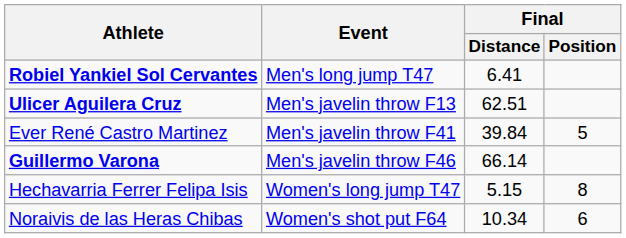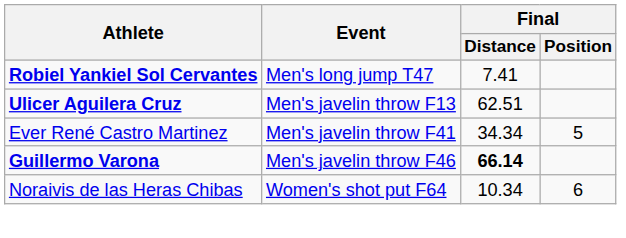 <table class=wikitable style="font-size:90%">
 <tr>
 <th rowspan="2">Athlete</th>
 <th rowspan="2">Event</th>
 <th colspan="2">Final</th>
 </tr>
 <tr style="font-size:95%">
 <th>Distance</th>
 <th>Position</th>
 </tr>
 <tr align=center>
 <td align=left><strong><a href='#'>Robiel Yankiel Sol Cervantes</a></strong></td>
 <td align=left><a href='#'>Men's long jump T47</a></td>
-<td>6.41</td>
+<td>7.41</td>
 <td></td>
 </tr>
 <tr align=center>
 <td align=left><strong><a href='#'>Ulicer Aguilera Cruz</a></strong></td>
 <td align=left><a href='#'>Men's javelin throw F13</a></td>
 <td>62.51</td>
 <td></td>
 </tr>
 <tr align=center>
 <td align=left><a href='#'>Ever René Castro Martinez</a></td>
 <td align=left><a href='#'>Men's javelin throw F41</a></td>
-<td>39.84</td>
+<td>34.34</td>
 <td>5</td>
 </tr>
 <tr align=center>
 <td align=left><strong><a href='#'>Guillermo Varona</a></strong></td>
 <td align=left><a href='#'>Men's javelin throw F46</a></td>
-<td>66.14</td>
+<td><strong>66.14</strong></td>
 <td></td>
-</tr>
-<tr align=center>
-<td align=left><a href='#'>Hechavarria Ferrer Felipa Isis</a></td>
-<td align=left><a href='#'>Women's long jump T47</a></td>
-<td>5.15</td>
-<td>8</td>
 </tr>
 <tr align=center>
 <td align=left><a href='#'>Noraivis de las Heras Chibas</a></td>
 <td align=left><a href='#'>Women's shot put F64</a></td>
 <td>10.34</td>
 <td>6</td>
 </tr>
 </table>
